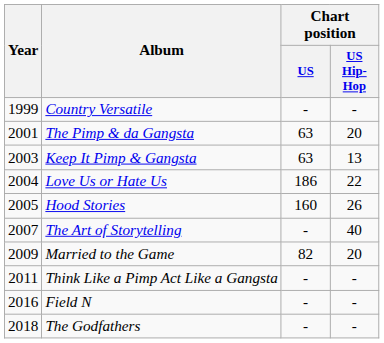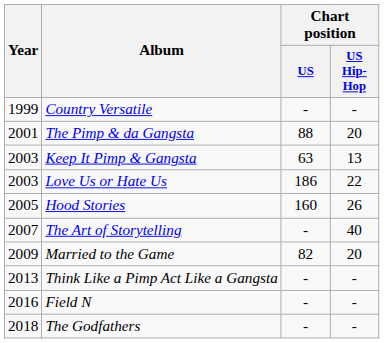 <table class="wikitable" style="text-align:center;">
 <tr>
 <th rowspan="2">Year</th>
 <th rowspan="2">Album</th>
 <th colspan="3">Chart position</th>
 </tr>
 <tr style="font-size:smaller;">
 <th width="45"><a href='#'>US</a></th>
 <th width="45"><a href='#'>US Hip-Hop</a></th>
 </tr>
 <tr>
 <td>1999</td>
 <td align="left"><em><a href='#'>Country Versatile</a></em></td>
 <td>-</td>
 <td>-</td>
 </tr>
 <tr>
 <td>2001</td>
 <td align="left"><em><a href='#'>The Pimp & da Gangsta</a></em></td>
-<td>63</td>
+<td>88</td>
 <td>20</td>
 </tr>
 <tr>
 <td>2003</td>
 <td align="left"><em><a href='#'>Keep It Pimp & Gangsta</a></em></td>
 <td>63</td>
 <td>13</td>
 </tr>
 <tr>
-<td>2004</td>
+<td>2003</td>
 <td align="left"><em><a href='#'>Love Us or Hate Us</a></em></td>
 <td>186</td>
 <td>22</td>
 </tr>
 <tr>
 <td>2005</td>
 <td align="left"><em><a href='#'>Hood Stories</a></em></td>
 <td>160</td>
 <td>26</td>
 </tr>
 <tr>
 <td>2007</td>
 <td align="left"><em><a href='#'>The Art of Storytelling</a></em></td>
 <td>-</td>
 <td>40</td>
 </tr>
 <tr>
 <td>2009</td>
 <td align="left"><em>Married to the Game</em></td>
 <td>82</td>
 <td>20</td>
 </tr>
 <tr>
-<td>2011</td>
+<td>2013</td>
 <td align="left"><em>Think Like a Pimp Act Like a Gangsta</em></td>
 <td>-</td>
 <td>-</td>
 </tr>
 <tr>
 <td>2016</td>
 <td align="left"><em>Field N</em></td>
 <td>-</td>
 <td>-</td>
 </tr>
 <tr>
 <td>2018</td>
 <td align="left"><em>The Godfathers</em></td>
 <td>-</td>
 <td>-</td>
 </tr>
 </table>
